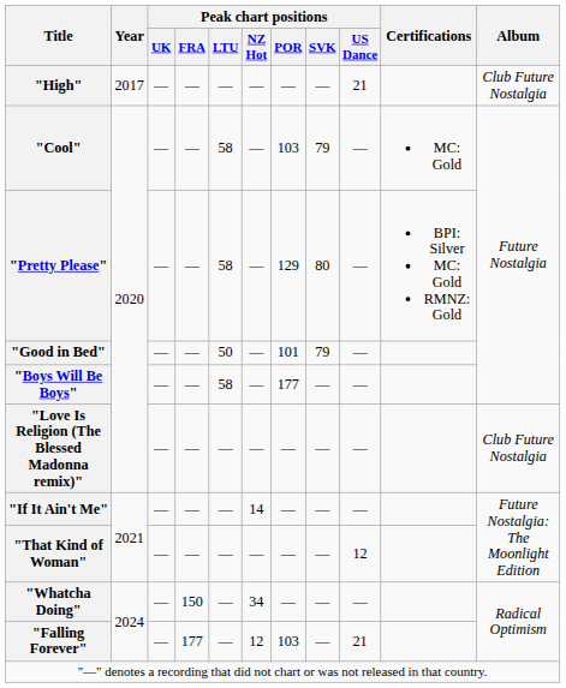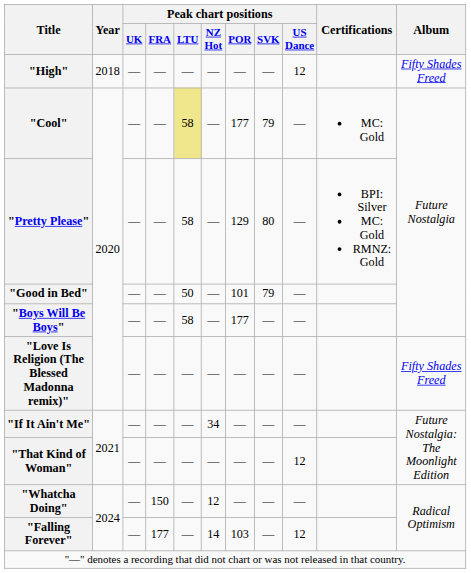 <table class="wikitable plainrowheaders" style="text-align:center;">
 <tr>
 <th scope="col" rowspan="2" style="width:22em;">Title</th>
 <th scope="col" rowspan="2" style="width:1em;">Year</th>
 <th scope="col" colspan="7">Peak chart positions</th>
 <th scope="col" rowspan="2" style="width:8em;">Certifications</th>
 <th scope="col" rowspan="2" style="width:11.5em;">Album</th>
 </tr>
 <tr>
 <th scope="col" style="width:2.5em;font-size:90%;"><a href='#'>UK</a><br></th>
 <th scope="col" style="width:2.5em;font-size:90%;"><a href='#'>FRA</a><br></th>
 <th scope="col" style="width:2.5em;font-size:90%;"><a href='#'>LTU</a><br></th>
 <th scope="col" style="width:2.5em;font-size:90%;"><a href='#'>NZ<br>Hot</a><br></th>
 <th scope="col" style="width:2.5em;font-size:90%;"><a href='#'>POR</a><br></th>
 <th scope="col" style="width:2.5em;font-size:90%;"><a href='#'>SVK</a><br></th>
 <th scope="col" style="width:2.5em;font-size:90%;"><a href='#'>US<br>Dance</a><br></th>
 </tr>
 <tr>
 <th scope="row">"High"<br></th>
-<td>2017</td>
+<td>2018</td>
 <td>—</td>
 <td>—</td>
 <td>—</td>
 <td>—</td>
 <td>—</td>
 <td>—</td>
-<td>21</td>
+<td>12</td>
 <td></td>
-<td><em>Club Future Nostalgia</em></td>
+<td><em><a href='#'>Fifty Shades Freed</a></em></td>
 </tr>
 <tr>
 <th scope="row">"Cool"</th>
 <td rowspan="5">2020</td>
 <td>—</td>
 <td>—</td>
-<td>58</td>
+<td style="background: khaki;">58</td>
 <td>—</td>
-<td>103</td>
+<td>177</td>
 <td>79</td>
 <td>—</td>
 <td><br><ul><li>MC: Gold</li></ul></td>
 <td rowspan="4"><em>Future Nostalgia</em></td>
 </tr>
 <tr>
 <th scope="row">"<a href='#'>Pretty Please</a>"</th>
 <td>—</td>
 <td>—</td>
 <td>58</td>
 <td>—</td>
 <td>129</td>
 <td>80</td>
 <td>—</td>
 <td><br><ul><li>BPI: Silver</li><li>MC: Gold</li><li>RMNZ: Gold</li></ul></td>
 </tr>
 <tr>
 <th scope="row">"Good in Bed"</th>
 <td>—</td>
 <td>—</td>
 <td>50</td>
 <td>—</td>
 <td>101</td>
 <td>79</td>
 <td>—</td>
 <td></td>
 </tr>
 <tr>
 <th scope="row">"<a href='#'>Boys Will Be Boys</a>"</th>
 <td>—</td>
 <td>—</td>
 <td>58</td>
 <td>—</td>
 <td>177</td>
 <td>—</td>
 <td>—</td>
 <td></td>
 </tr>
 <tr>
 <th scope="row">"Love Is Religion (The Blessed Madonna remix)"</th>
 <td>—</td>
 <td>—</td>
 <td>—</td>
 <td>—</td>
 <td>—</td>
 <td>—</td>
 <td>—</td>
 <td></td>
-<td><em>Club Future Nostalgia</em></td>
+<td><em><a href='#'>Fifty Shades Freed</a></em></td>
 </tr>
 <tr>
 <th scope="row">"If It Ain't Me"</th>
 <td rowspan="2">2021</td>
 <td>—</td>
 <td>—</td>
 <td>—</td>
-<td>14</td>
+<td>34</td>
 <td>—</td>
 <td>—</td>
 <td>—</td>
 <td></td>
 <td rowspan="2"><em>Future Nostalgia: The Moonlight Edition</em></td>
 </tr>
 <tr>
 <th scope="row">"That Kind of Woman"</th>
 <td>—</td>
 <td>—</td>
 <td>—</td>
 <td>—</td>
 <td>—</td>
 <td>—</td>
 <td>12</td>
 <td></td>
 </tr>
 <tr>
 <th scope="row">"Whatcha Doing"</th>
 <td rowspan="2">2024</td>
 <td>—</td>
 <td>150</td>
 <td>—</td>
-<td>34</td>
+<td>12</td>
 <td>—</td>
 <td>—</td>
 <td>—</td>
 <td></td>
 <td rowspan="2"><em>Radical Optimism</em></td>
 </tr>
 <tr>
 <th scope="row">"Falling Forever"</th>
 <td>—</td>
 <td>177</td>
 <td>—</td>
-<td>12</td>
+<td>14</td>
 <td>103</td>
 <td>—</td>
-<td>21</td>
+<td>12</td>
 <td></td>
 </tr>
 <tr>
 <td colspan="15" style="font-size:90%">"—" denotes a recording that did not chart or was not released in that country.</td>
 </tr>
 </table>
